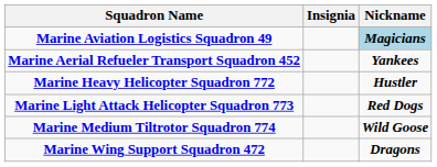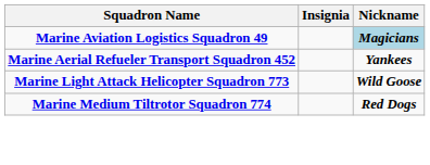 <table class="wikitable sortable" style="text-align:center">
 <tr>
 <th>Squadron Name</th>
 <th>Insignia</th>
 <th>Nickname</th>
 </tr>
 <tr>
 <td><strong><a href='#'>Marine Aviation Logistics Squadron 49</a></strong></td>
 <td></td>
 <td style="background: lightblue;"><strong><em>Magicians</em></strong></td>
 </tr>
 <tr>
 <td><strong><a href='#'>Marine Aerial Refueler Transport Squadron 452</a></strong></td>
 <td></td>
 <td><strong><em>Yankees</em></strong></td>
 </tr>
 <tr>
-<td><strong><a href='#'>Marine Heavy Helicopter Squadron 772</a></strong></td>
-<td></td>
-<td><strong><em>Hustler</em></strong></td>
-</tr>
-<tr>
 <td><strong><a href='#'>Marine Light Attack Helicopter Squadron 773</a></strong></td>
 <td></td>
-<td><strong><em>Red Dogs</em></strong></td>
+<td><strong><em>Wild Goose</em></strong></td>
 </tr>
 <tr>
 <td><strong><a href='#'>Marine Medium Tiltrotor Squadron 774</a></strong></td>
 <td></td>
-<td><strong><em>Wild Goose</em></strong></td>
-</tr>
-<tr>
-<td><strong><a href='#'>Marine Wing Support Squadron 472</a></strong></td>
-<td></td>
-<td><strong><em>Dragons</em></strong></td>
+<td><strong><em>Red Dogs</em></strong></td>
 </tr>
 </table>
